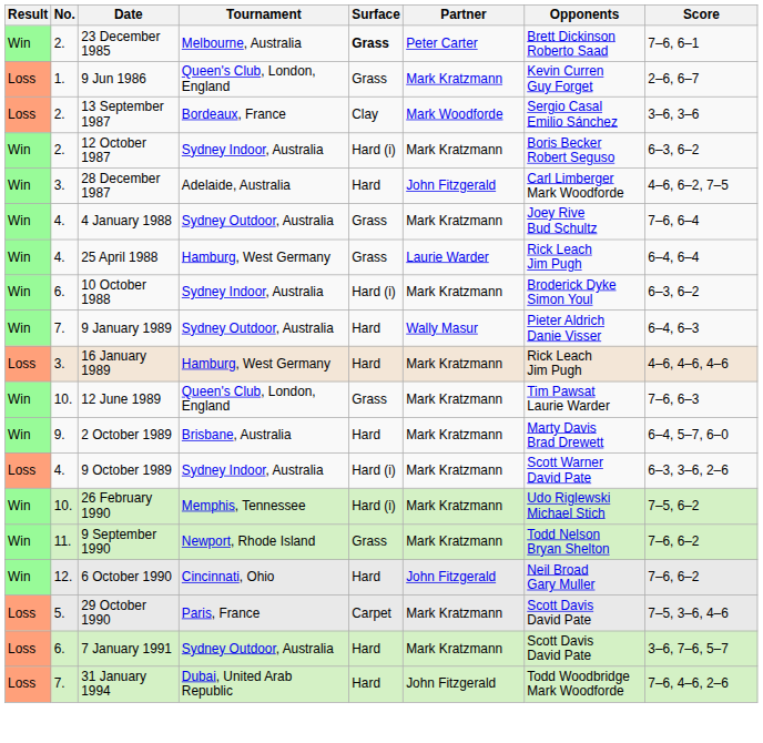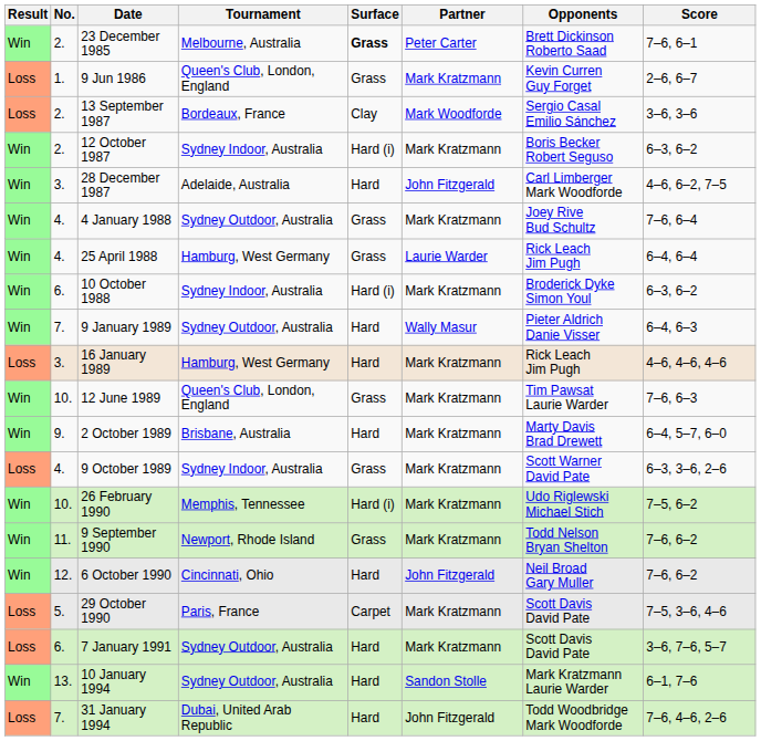 <table class="sortable wikitable">
 <tr>
 <th style="width:40px">Result</th>
 <th style="width:20px" class="unsortable">No.</th>
 <th style="width:115px">Date</th>
 <th style="width:200px">Tournament</th>
 <th style="width:50px">Surface</th>
 <th style="width:140px">Partner</th>
 <th style="width:140px">Opponents</th>
 <th style="width:130px" class="unsortable">Score</th>
 </tr>
 <tr bgcolor=>
 <td style="background:#98fb98;">Win</td>
 <td>2.</td>
 <td>23 December 1985</td>
 <td><a href='#'>Melbourne</a>, Australia</td>
 <td><strong>Grass</strong></td>
 <td> <a href='#'>Peter Carter</a></td>
 <td> <a href='#'>Brett Dickinson</a><br> <a href='#'>Roberto Saad</a></td>
 <td>7–6, 6–1</td>
 </tr>
 <tr bgcolor=>
 <td style="background:#ffa07a;">Loss</td>
 <td>1.</td>
 <td>9 Jun 1986</td>
 <td><a href='#'>Queen's Club</a>, London, England</td>
 <td>Grass</td>
 <td> <a href='#'>Mark Kratzmann</a></td>
 <td> <a href='#'>Kevin Curren</a><br> <a href='#'>Guy Forget</a></td>
 <td>2–6, 6–7</td>
 </tr>
 <tr bgcolor=>
 <td style="background:#ffa07a;">Loss</td>
 <td>2.</td>
 <td>13 September 1987</td>
 <td><a href='#'>Bordeaux</a>, France</td>
 <td>Clay</td>
 <td> <a href='#'>Mark Woodforde</a></td>
 <td> <a href='#'>Sergio Casal</a><br> <a href='#'>Emilio Sánchez</a></td>
 <td>3–6, 3–6</td>
 </tr>
 <tr bgcolor=>
 <td style="background:#98fb98;">Win</td>
 <td>2.</td>
 <td>12 October 1987</td>
 <td><a href='#'>Sydney Indoor</a>, Australia</td>
 <td>Hard (i)</td>
 <td> Mark Kratzmann</td>
 <td> <a href='#'>Boris Becker</a><br> <a href='#'>Robert Seguso</a></td>
 <td>6–3, 6–2</td>
 </tr>
 <tr bgcolor=>
 <td style="background:#98fb98;">Win</td>
 <td>3.</td>
 <td>28 December 1987</td>
 <td>Adelaide, Australia</td>
 <td>Hard</td>
 <td> <a href='#'>John Fitzgerald</a></td>
 <td> <a href='#'>Carl Limberger</a><br> Mark Woodforde</td>
 <td>4–6, 6–2, 7–5</td>
 </tr>
 <tr bgcolor=>
 <td style="background:#98fb98;">Win</td>
 <td>4.</td>
 <td>4 January 1988</td>
 <td><a href='#'>Sydney Outdoor</a>, Australia</td>
 <td>Grass</td>
 <td> Mark Kratzmann</td>
 <td> <a href='#'>Joey Rive</a><br> <a href='#'>Bud Schultz</a></td>
 <td>7–6, 6–4</td>
 </tr>
 <tr bgcolor=>
 <td style="background:#98fb98;">Win</td>
 <td>4.</td>
 <td>25 April 1988</td>
 <td><a href='#'>Hamburg</a>, West Germany</td>
 <td>Grass</td>
 <td> <a href='#'>Laurie Warder</a></td>
 <td> <a href='#'>Rick Leach</a><br> <a href='#'>Jim Pugh</a></td>
 <td>6–4, 6–4</td>
 </tr>
 <tr bgcolor=>
 <td style="background:#98fb98;">Win</td>
 <td>6.</td>
 <td>10 October 1988</td>
 <td><a href='#'>Sydney Indoor</a>, Australia</td>
 <td>Hard (i)</td>
 <td> Mark Kratzmann</td>
 <td> <a href='#'>Broderick Dyke</a><br> <a href='#'>Simon Youl</a></td>
 <td>6–3, 6–2</td>
 </tr>
 <tr bgcolor=>
 <td style="background:#98fb98;">Win</td>
 <td>7.</td>
 <td>9 January 1989</td>
 <td><a href='#'>Sydney Outdoor</a>, Australia</td>
 <td>Hard</td>
 <td> <a href='#'>Wally Masur</a></td>
 <td> <a href='#'>Pieter Aldrich</a><br> <a href='#'>Danie Visser</a></td>
 <td>6–4, 6–3</td>
 </tr>
 <tr style="background:#f3e6d7;">
 <td style="background:#ffa07a;">Loss</td>
 <td>3.</td>
 <td>16 January 1989</td>
 <td><a href='#'>Hamburg</a>, West Germany</td>
 <td>Hard</td>
 <td> Mark Kratzmann</td>
 <td> Rick Leach<br> Jim Pugh</td>
 <td>4–6, 4–6, 4–6</td>
 </tr>
 <tr bgcolor=>
 <td style="background:#98fb98;">Win</td>
 <td>10.</td>
 <td>12 June 1989</td>
 <td><a href='#'>Queen's Club</a>, London, England</td>
 <td>Grass</td>
 <td> Mark Kratzmann</td>
 <td> <a href='#'>Tim Pawsat</a><br> Laurie Warder</td>
 <td>7–6, 6–3</td>
 </tr>
 <tr bgcolor=>
 <td style="background:#98fb98;">Win</td>
 <td>9.</td>
 <td>2 October 1989</td>
 <td><a href='#'>Brisbane</a>, Australia</td>
 <td>Hard</td>
 <td> Mark Kratzmann</td>
 <td> <a href='#'>Marty Davis</a><br> <a href='#'>Brad Drewett</a></td>
 <td>6–4, 5–7, 6–0</td>
 </tr>
 <tr bgcolor=>
 <td style="background:#ffa07a;">Loss</td>
 <td>4.</td>
 <td>9 October 1989</td>
 <td><a href='#'>Sydney Indoor</a>, Australia</td>
-<td>Hard (i)</td>
+<td>Grass</td>
 <td> Mark Kratzmann</td>
 <td> <a href='#'>Scott Warner</a><br> <a href='#'>David Pate</a></td>
 <td>6–3, 3–6, 2–6</td>
 </tr>
 <tr style="background:#d4f1c5;">
 <td style="background:#98fb98;">Win</td>
 <td>10.</td>
 <td>26 February 1990</td>
 <td><a href='#'>Memphis</a>, Tennessee</td>
 <td>Hard (i)</td>
 <td> Mark Kratzmann</td>
 <td> <a href='#'>Udo Riglewski</a><br> <a href='#'>Michael Stich</a></td>
 <td>7–5, 6–2</td>
 </tr>
 <tr style="background:#d4f1c5;">
 <td style="background:#98fb98;">Win</td>
 <td>11.</td>
 <td>9 September 1990</td>
 <td><a href='#'>Newport</a>, Rhode Island</td>
 <td>Grass</td>
 <td> Mark Kratzmann</td>
 <td> <a href='#'>Todd Nelson</a><br> <a href='#'>Bryan Shelton</a></td>
 <td>7–6, 6–2</td>
 </tr>
 <tr style="background:#e9e9e9;">
 <td style="background:#98fb98;">Win</td>
 <td>12.</td>
 <td>6 October 1990</td>
 <td><a href='#'>Cincinnati</a>, Ohio</td>
 <td>Hard</td>
 <td> <a href='#'>John Fitzgerald</a></td>
 <td> <a href='#'>Neil Broad</a><br> <a href='#'>Gary Muller</a></td>
 <td>7–6, 6–2</td>
 </tr>
 <tr style="background:#e9e9e9;">
 <td style="background:#ffa07a;">Loss</td>
 <td>5.</td>
 <td>29 October 1990</td>
 <td><a href='#'>Paris</a>, France</td>
 <td>Carpet</td>
 <td> Mark Kratzmann</td>
 <td> <a href='#'>Scott Davis</a><br> David Pate</td>
 <td>7–5, 3–6, 4–6</td>
 </tr>
 <tr style="background:#d4f1c5;">
 <td style="background:#ffa07a;">Loss</td>
 <td>6.</td>
 <td>7 January 1991</td>
 <td><a href='#'>Sydney Outdoor</a>, Australia</td>
 <td>Hard</td>
 <td> Mark Kratzmann</td>
 <td> Scott Davis<br> David Pate</td>
 <td>3–6, 7–6, 5–7</td>
 </tr>
 <tr style="background:#d4f1c5;">
+<td style="background:#98fb98;">Win</td>
+<td>13.</td>
+<td>10 January 1994</td>
+<td><a href='#'>Sydney Outdoor</a>, Australia</td>
+<td>Hard</td>
+<td> <a href='#'>Sandon Stolle</a></td>
+<td> Mark Kratzmann<br> Laurie Warder</td>
+<td>6–1, 7–6</td>
+</tr>
+<tr style="background:#d4f1c5;">
 <td style="background:#ffa07a;">Loss</td>
 <td>7.</td>
 <td>31 January 1994</td>
 <td><a href='#'>Dubai</a>, United Arab Republic</td>
 <td>Hard</td>
 <td> John Fitzgerald</td>
 <td> Todd Woodbridge<br> Mark Woodforde</td>
 <td>7–6, 4–6, 2–6</td>
 </tr>
 </table>
